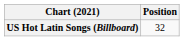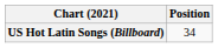 <table class="wikitable plainrowheaders" style="text-align:center">
 <tr>
 <th scope="col">Chart (2021)</th>
 <th scope="col">Position</th>
 </tr>
 <tr>
 <th scope="row">US Hot Latin Songs (<em>Billboard</em>)</th>
-<td>32</td>
+<td>34</td>
 </tr>
 </table>
